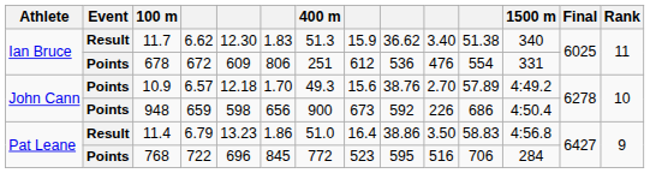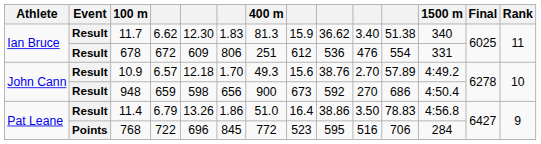 <table class="wikitable" style="font-size:90%">
 <tr>
 <th>Athlete</th>
 <th>Event</th>
 <th>100 m</th>
 <th></th>
 <th></th>
 <th></th>
 <th>400 m</th>
 <th></th>
 <th></th>
 <th></th>
 <th></th>
 <th>1500 m</th>
 <th>Final</th>
 <th>Rank</th>
 </tr>
 <tr align=center>
 <td rowspan=2 align=left><a href='#'>Ian Bruce</a></td>
 <th style="font-size:95%">Result</th>
 <td>11.7</td>
 <td>6.62</td>
 <td>12.30</td>
 <td>1.83</td>
-<td>51.3</td>
+<td>81.3</td>
 <td>15.9</td>
 <td>36.62</td>
 <td>3.40</td>
 <td>51.38</td>
 <td>340</td>
 <td rowspan=2>6025</td>
 <td rowspan=2>11</td>
 </tr>
 <tr align=center>
-<th style="font-size:95%">Points</th>
+<th style="font-size:95%">Result</th>
 <td>678</td>
 <td>672</td>
 <td>609</td>
 <td>806</td>
 <td>251</td>
 <td>612</td>
 <td>536</td>
 <td>476</td>
 <td>554</td>
 <td>331</td>
 </tr>
 <tr align=center>
 <td rowspan=2 align=left><a href='#'>John Cann</a></td>
-<th style="font-size:95%">Points</th>
+<th style="font-size:95%">Result</th>
 <td>10.9</td>
 <td>6.57</td>
 <td>12.18</td>
 <td>1.70</td>
 <td>49.3</td>
 <td>15.6</td>
 <td>38.76</td>
 <td>2.70</td>
 <td>57.89</td>
 <td>4:49.2</td>
 <td rowspan=2>6278</td>
 <td rowspan=2>10</td>
 </tr>
 <tr align=center>
-<th style="font-size:95%">Points</th>
+<th style="font-size:95%">Result</th>
 <td>948</td>
 <td>659</td>
 <td>598</td>
 <td>656</td>
 <td>900</td>
 <td>673</td>
 <td>592</td>
-<td>226</td>
+<td>270</td>
 <td>686</td>
 <td>4:50.4</td>
 </tr>
 <tr align=center>
 <td rowspan=2 align=left><a href='#'>Pat Leane</a></td>
 <th style="font-size:95%">Result</th>
 <td>11.4</td>
 <td>6.79</td>
-<td>13.23</td>
+<td>13.26</td>
 <td>1.86</td>
 <td>51.0</td>
 <td>16.4</td>
 <td>38.86</td>
 <td>3.50</td>
-<td>58.83</td>
+<td>78.83</td>
 <td>4:56.8</td>
 <td rowspan=2>6427</td>
 <td rowspan=2>9</td>
 </tr>
 <tr align=center>
 <th style="font-size:95%">Points</th>
 <td>768</td>
 <td>722</td>
 <td>696</td>
 <td>845</td>
 <td>772</td>
 <td>523</td>
 <td>595</td>
 <td>516</td>
 <td>706</td>
 <td>284</td>
 </tr>
 </table>
